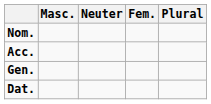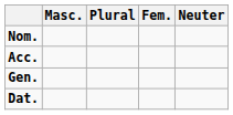 <table class="wikitable">
 <tr>
 <th></th>
 <th>Masc.</th>
+<th>Plural</th>
+<th>Fem.</th>
 <th>Neuter</th>
-<th>Fem.</th>
-<th>Plural</th>
 </tr>
 <tr>
 <td><strong>Nom.</strong></td>
 <td></td>
 <td></td>
 <td></td>
 <td></td>
 </tr>
 <tr>
 <td><strong>Acc.</strong></td>
 <td></td>
 <td></td>
 <td></td>
 <td></td>
 </tr>
 <tr>
 <td><strong>Gen.</strong></td>
 <td></td>
 <td></td>
 <td></td>
 <td></td>
 </tr>
 <tr>
 <td><strong>Dat.</strong></td>
 <td></td>
 <td></td>
 <td></td>
 <td></td>
 </tr>
 </table>
